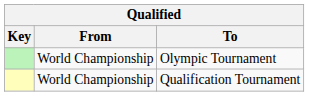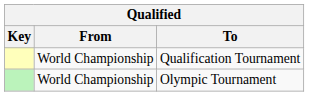 <table class="wikitable">
 <tr>
 <th colspan=3>Qualified</th>
 </tr>
 <tr>
 <th>Key</th>
 <th>From</th>
 <th>To</th>
 </tr>
 <tr>
+<td bgcolor=#FFFFBB></td>
+<td>World Championship</td>
+<td>Qualification Tournament</td>
+</tr>
+<tr>
 <td bgcolor=#BBF3BB></td>
 <td>World Championship</td>
 <td>Olympic Tournament</td>
 </tr>
-<tr>
-<td bgcolor=#FFFFBB></td>
-<td>World Championship</td>
-<td>Qualification Tournament</td>
-</tr>
 </table>
